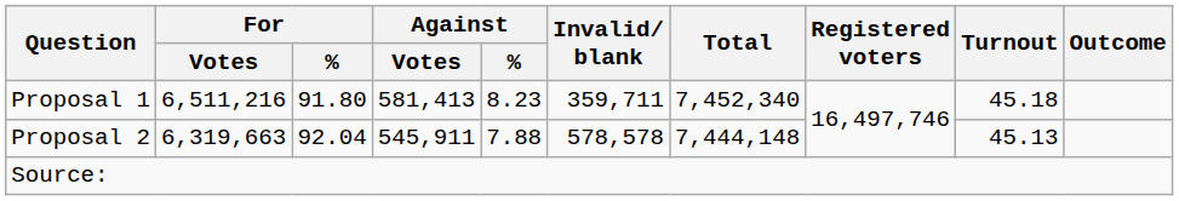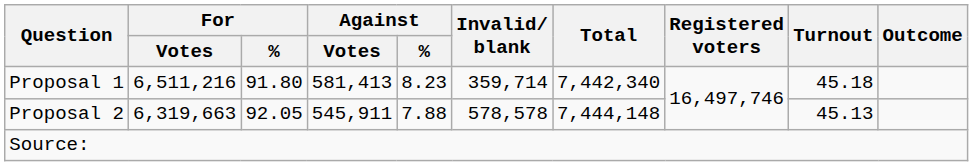 <table class=wikitable style=text-align:right>
 <tr>
 <th rowspan=2>Question</th>
 <th colspan=2>For</th>
 <th colspan=2>Against</th>
 <th rowspan=2>Invalid/<br>blank</th>
 <th rowspan=2>Total</th>
 <th rowspan=2>Registered<br>voters</th>
 <th rowspan=2>Turnout</th>
 <th rowspan=2>Outcome</th>
 </tr>
 <tr>
 <th>Votes</th>
 <th>%</th>
 <th>Votes</th>
 <th>%</th>
 </tr>
 <tr>
 <td align=left>Proposal 1</td>
 <td>6,511,216</td>
 <td>91.80</td>
 <td>581,413</td>
 <td>8.23</td>
-<td>359,711</td>
-<td>7,452,340</td>
+<td>359,714</td>
+<td>7,442,340</td>
 <td rowspan=2>16,497,746</td>
 <td>45.18</td>
 <td></td>
 </tr>
 <tr>
 <td align=left>Proposal 2</td>
 <td>6,319,663</td>
-<td>92.04</td>
+<td>92.05</td>
 <td>545,911</td>
 <td>7.88</td>
 <td>578,578</td>
 <td>7,444,148</td>
 <td>45.13</td>
 <td></td>
 </tr>
 <tr>
 <td align=left colspan=12>Source: </td>
 </tr>
 </table>
